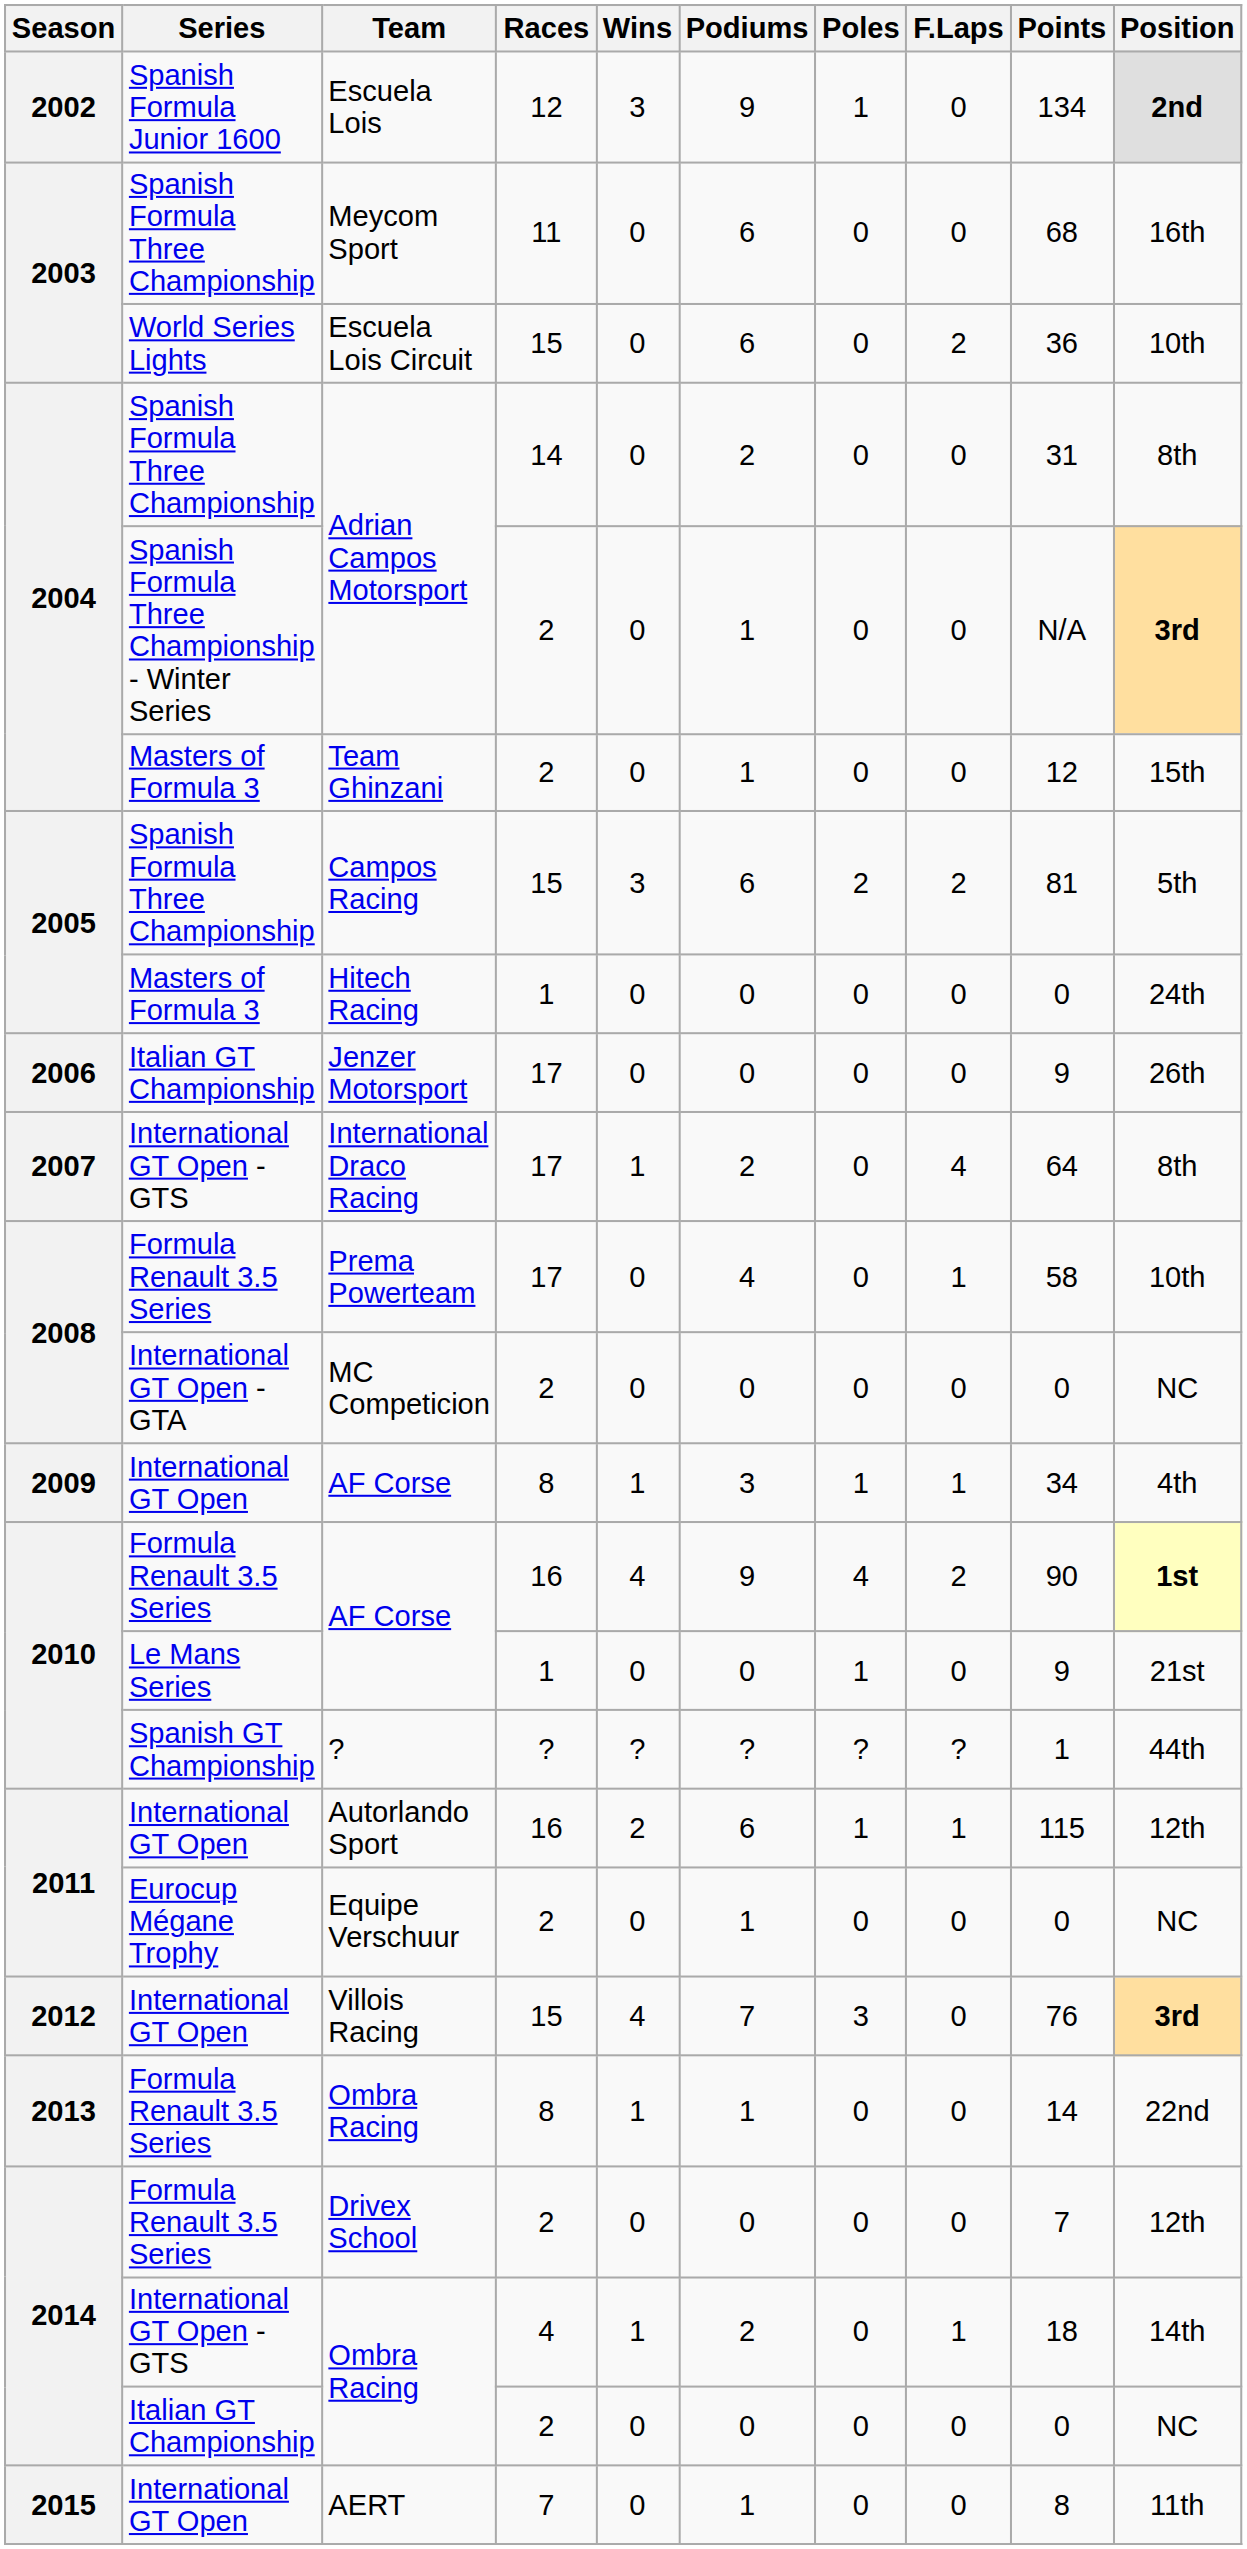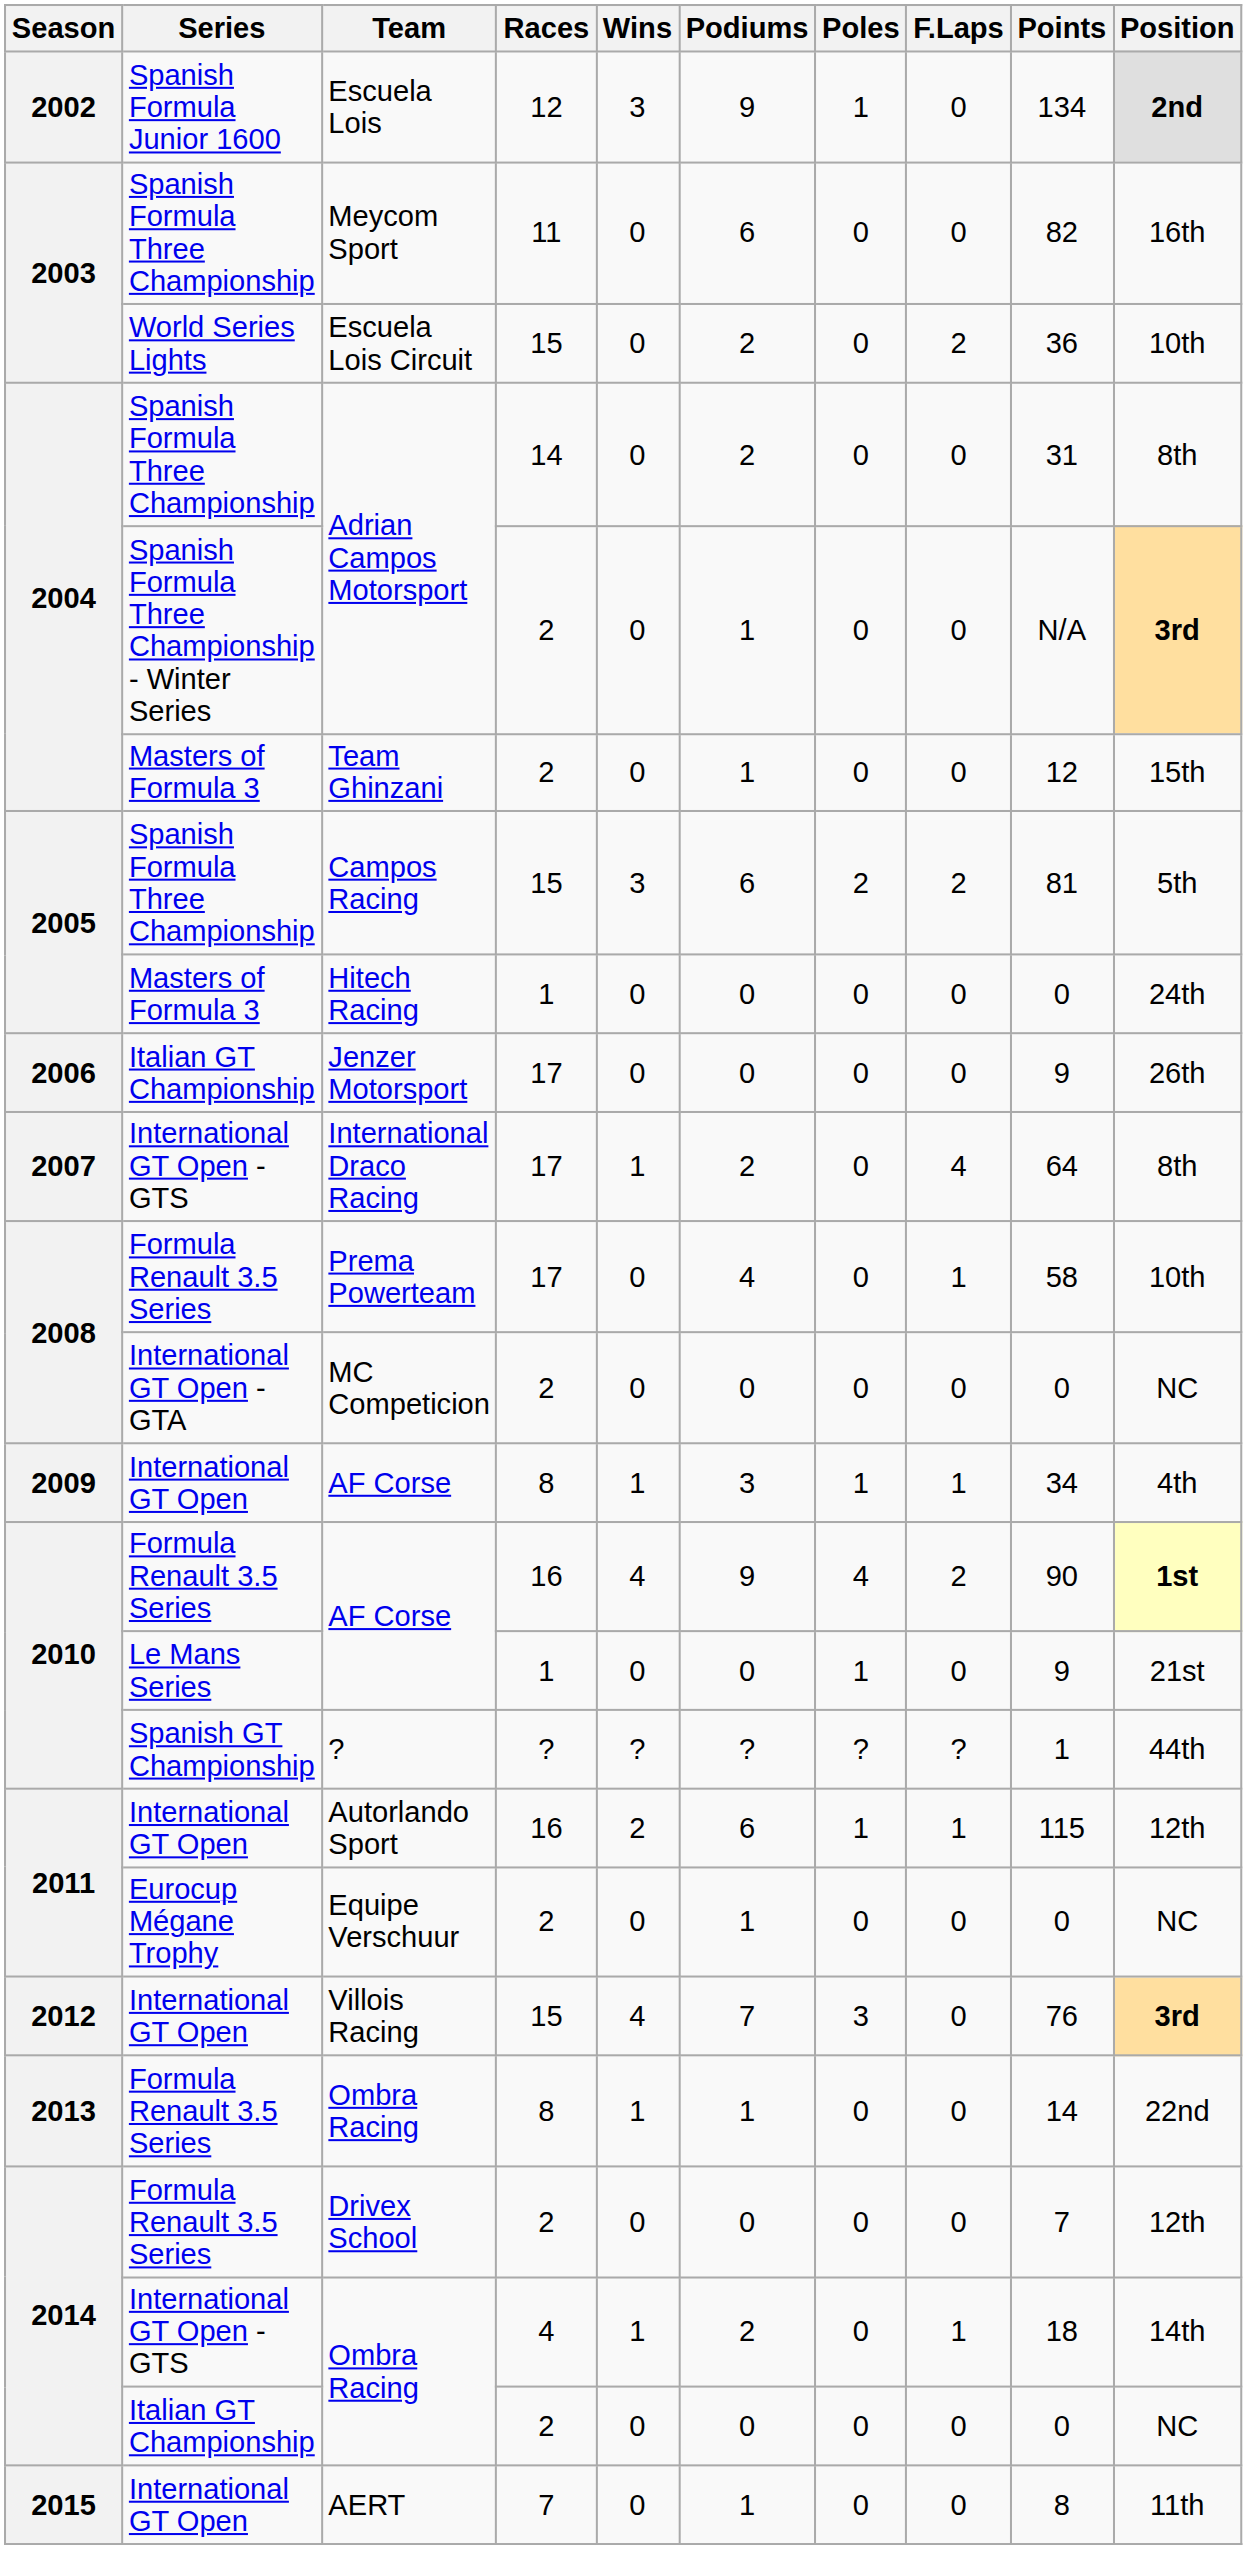 <table class="wikitable" style="font-size: 90%; text-align:center">
 <tr>
 <th>Season</th>
 <th>Series</th>
 <th>Team</th>
 <th>Races</th>
 <th>Wins</th>
 <th>Podiums</th>
 <th>Poles</th>
 <th>F.Laps</th>
 <th>Points</th>
 <th>Position</th>
 </tr>
 <tr>
 <th>2002</th>
 <td align=left><a href='#'>Spanish Formula Junior 1600</a></td>
 <td align=left>Escuela Lois</td>
 <td>12</td>
 <td>3</td>
 <td>9</td>
 <td>1</td>
 <td>0</td>
 <td>134</td>
 <td style="background:#DFDFDF;"><strong>2nd</strong></td>
 </tr>
 <tr>
 <th rowspan=2>2003</th>
 <td align=left><a href='#'>Spanish Formula Three Championship</a></td>
 <td align=left>Meycom Sport</td>
 <td>11</td>
 <td>0</td>
 <td>6</td>
 <td>0</td>
 <td>0</td>
-<td>68</td>
+<td>82</td>
 <td>16th</td>
 </tr>
 <tr>
 <td align=left><a href='#'>World Series Lights</a></td>
 <td align=left>Escuela Lois Circuit</td>
 <td>15</td>
 <td>0</td>
-<td>6</td>
+<td>2</td>
 <td>0</td>
 <td>2</td>
 <td>36</td>
 <td>10th</td>
 </tr>
 <tr>
 <th rowspan=3>2004</th>
 <td align=left><a href='#'>Spanish Formula Three Championship</a></td>
 <td rowspan=2 align=left><a href='#'>Adrian Campos Motorsport</a></td>
 <td>14</td>
 <td>0</td>
 <td>2</td>
 <td>0</td>
 <td>0</td>
 <td>31</td>
 <td>8th</td>
 </tr>
 <tr>
 <td align=left><a href='#'>Spanish Formula Three Championship</a> - Winter Series</td>
 <td>2</td>
 <td>0</td>
 <td>1</td>
 <td>0</td>
 <td>0</td>
 <td>N/A</td>
 <td style="background:#FFDF9F;"><strong>3rd</strong></td>
 </tr>
 <tr>
 <td align=left><a href='#'>Masters of Formula 3</a></td>
 <td align=left><a href='#'>Team Ghinzani</a></td>
 <td>2</td>
 <td>0</td>
 <td>1</td>
 <td>0</td>
 <td>0</td>
 <td>12</td>
 <td>15th</td>
 </tr>
 <tr>
 <th rowspan=2>2005</th>
 <td align=left><a href='#'>Spanish Formula Three Championship</a></td>
 <td align=left><a href='#'>Campos Racing</a></td>
 <td>15</td>
 <td>3</td>
 <td>6</td>
 <td>2</td>
 <td>2</td>
 <td>81</td>
 <td>5th</td>
 </tr>
 <tr>
 <td align=left><a href='#'>Masters of Formula 3</a></td>
 <td align=left><a href='#'>Hitech Racing</a></td>
 <td>1</td>
 <td>0</td>
 <td>0</td>
 <td>0</td>
 <td>0</td>
 <td>0</td>
 <td>24th</td>
 </tr>
 <tr>
 <th>2006</th>
 <td align=left><a href='#'>Italian GT Championship</a></td>
 <td align=left><a href='#'>Jenzer Motorsport</a></td>
 <td>17</td>
 <td>0</td>
 <td>0</td>
 <td>0</td>
 <td>0</td>
 <td>9</td>
 <td>26th</td>
 </tr>
 <tr>
 <th>2007</th>
 <td align=left><a href='#'>International GT Open</a> - GTS</td>
 <td align=left><a href='#'>International Draco Racing</a></td>
 <td>17</td>
 <td>1</td>
 <td>2</td>
 <td>0</td>
 <td>4</td>
 <td>64</td>
 <td>8th</td>
 </tr>
 <tr>
 <th rowspan=2>2008</th>
 <td align=left><a href='#'>Formula Renault 3.5 Series</a></td>
 <td align=left><a href='#'>Prema Powerteam</a></td>
 <td>17</td>
 <td>0</td>
 <td>4</td>
 <td>0</td>
 <td>1</td>
 <td>58</td>
 <td>10th</td>
 </tr>
 <tr>
 <td align=left><a href='#'>International GT Open</a> - GTA</td>
 <td align=left>MC Competicion</td>
 <td>2</td>
 <td>0</td>
 <td>0</td>
 <td>0</td>
 <td>0</td>
 <td>0</td>
 <td>NC</td>
 </tr>
 <tr>
 <th>2009</th>
 <td align=left><a href='#'>International GT Open</a></td>
 <td align=left><a href='#'>AF Corse</a></td>
 <td>8</td>
 <td>1</td>
 <td>3</td>
 <td>1</td>
 <td>1</td>
 <td>34</td>
 <td>4th</td>
 </tr>
 <tr>
 <th rowspan=3>2010</th>
 <td align=left><a href='#'>Formula Renault 3.5 Series</a></td>
 <td rowspan=2 align=left><a href='#'>AF Corse</a></td>
 <td>16</td>
 <td>4</td>
 <td>9</td>
 <td>4</td>
 <td>2</td>
 <td>90</td>
 <td style="background:#FFFFBF;"><strong>1st</strong></td>
 </tr>
 <tr>
 <td align=left><a href='#'>Le Mans Series</a></td>
 <td>1</td>
 <td>0</td>
 <td>0</td>
 <td>1</td>
 <td>0</td>
 <td>9</td>
 <td>21st</td>
 </tr>
 <tr>
 <td align=left><a href='#'>Spanish GT Championship</a></td>
 <td align=left>?</td>
 <td>?</td>
 <td>?</td>
 <td>?</td>
 <td>?</td>
 <td>?</td>
 <td>1</td>
 <td>44th</td>
 </tr>
 <tr>
 <th rowspan=2>2011</th>
 <td align=left><a href='#'>International GT Open</a></td>
 <td align=left>Autorlando Sport</td>
 <td>16</td>
 <td>2</td>
 <td>6</td>
 <td>1</td>
 <td>1</td>
 <td>115</td>
 <td>12th</td>
 </tr>
 <tr>
 <td align=left><a href='#'>Eurocup Mégane Trophy</a></td>
 <td align=left>Equipe Verschuur</td>
 <td>2</td>
 <td>0</td>
 <td>1</td>
 <td>0</td>
 <td>0</td>
 <td>0</td>
 <td>NC</td>
 </tr>
 <tr>
 <th>2012</th>
 <td align=left><a href='#'>International GT Open</a></td>
 <td align=left>Villois Racing</td>
 <td>15</td>
 <td>4</td>
 <td>7</td>
 <td>3</td>
 <td>0</td>
 <td>76</td>
 <td style="background:#FFDF9F;"><strong>3rd</strong></td>
 </tr>
 <tr>
 <th>2013</th>
 <td align=left><a href='#'>Formula Renault 3.5 Series</a></td>
 <td align=left><a href='#'>Ombra Racing</a></td>
 <td>8</td>
 <td>1</td>
 <td>1</td>
 <td>0</td>
 <td>0</td>
 <td>14</td>
 <td>22nd</td>
 </tr>
 <tr>
 <th rowspan=3>2014</th>
 <td align=left><a href='#'>Formula Renault 3.5 Series</a></td>
 <td align=left><a href='#'>Drivex School</a></td>
 <td>2</td>
 <td>0</td>
 <td>0</td>
 <td>0</td>
 <td>0</td>
 <td>7</td>
 <td>12th</td>
 </tr>
 <tr>
 <td align=left><a href='#'>International GT Open</a> - GTS</td>
 <td rowspan=2 align=left><a href='#'>Ombra Racing</a></td>
 <td>4</td>
 <td>1</td>
 <td>2</td>
 <td>0</td>
 <td>1</td>
 <td>18</td>
 <td>14th</td>
 </tr>
 <tr>
 <td align=left><a href='#'>Italian GT Championship</a></td>
 <td>2</td>
 <td>0</td>
 <td>0</td>
 <td>0</td>
 <td>0</td>
 <td>0</td>
 <td>NC</td>
 </tr>
 <tr>
 <th>2015</th>
 <td align=left><a href='#'>International GT Open</a></td>
 <td align=left>AERT</td>
 <td>7</td>
 <td>0</td>
 <td>1</td>
 <td>0</td>
 <td>0</td>
 <td>8</td>
 <td>11th</td>
 </tr>
 <tr>
 </tr>
 </table>
